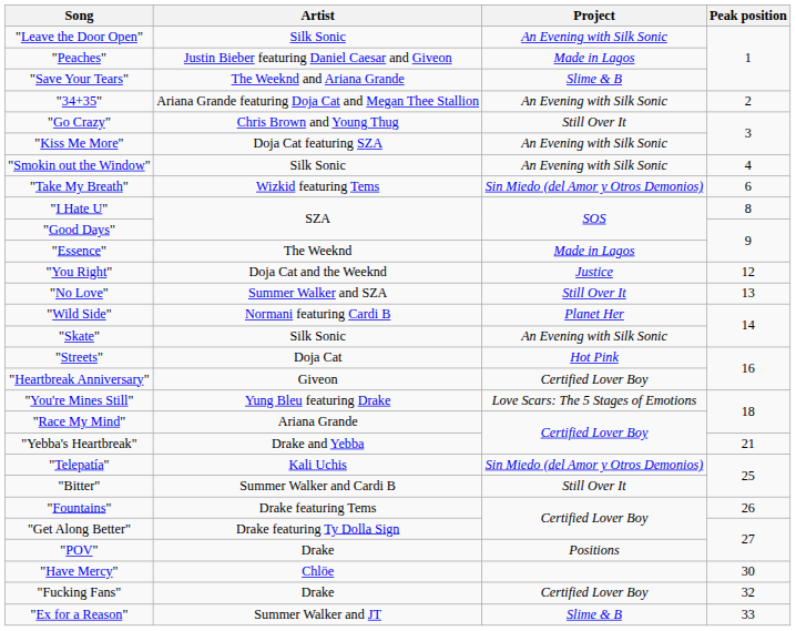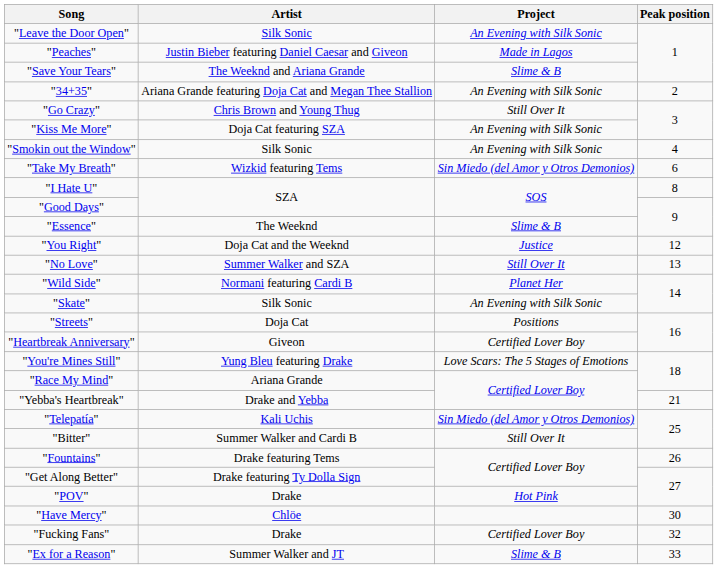 <table class="wikitable sortable plainrowheaders" style="text-align:center;">
 <tr>
 <th scope="col">Song</th>
 <th scope="col">Artist</th>
 <th scope="col">Project</th>
 <th scope="col">Peak position</th>
 </tr>
 <tr>
 <td>"<a href='#'>Leave the Door Open</a>"</td>
 <td><a href='#'>Silk Sonic</a></td>
 <td><em><a href='#'>An Evening with Silk Sonic</a></em></td>
 <td rowspan="3">1</td>
 </tr>
 <tr>
 <td>"<a href='#'>Peaches</a>"</td>
 <td><a href='#'>Justin Bieber</a> featuring <a href='#'>Daniel Caesar</a> and <a href='#'>Giveon</a></td>
 <td><em><a href='#'>Made in Lagos</a></em></td>
 </tr>
 <tr>
 <td>"<a href='#'>Save Your Tears</a>"</td>
 <td><a href='#'>The Weeknd</a> and <a href='#'>Ariana Grande</a></td>
 <td><em><a href='#'>Slime & B</a></em></td>
 </tr>
 <tr>
 <td>"<a href='#'>34+35</a>"</td>
 <td>Ariana Grande featuring <a href='#'>Doja Cat</a> and <a href='#'>Megan Thee Stallion</a></td>
 <td><em>An Evening with Silk Sonic</em></td>
 <td>2</td>
 </tr>
 <tr>
 <td>"<a href='#'>Go Crazy</a>"</td>
 <td><a href='#'>Chris Brown</a> and <a href='#'>Young Thug</a></td>
 <td><em>Still Over It</em></td>
 <td rowspan="2">3</td>
 </tr>
 <tr>
 <td>"<a href='#'>Kiss Me More</a>"</td>
 <td>Doja Cat featuring <a href='#'>SZA</a></td>
 <td><em>An Evening with Silk Sonic</em></td>
 </tr>
 <tr>
 <td>"<a href='#'>Smokin out the Window</a>"</td>
 <td>Silk Sonic</td>
 <td><em>An Evening with Silk Sonic</em></td>
 <td>4</td>
 </tr>
 <tr>
 <td>"<a href='#'>Take My Breath</a>"</td>
 <td><a href='#'>Wizkid</a> featuring <a href='#'>Tems</a></td>
 <td><em><a href='#'>Sin Miedo (del Amor y Otros Demonios)</a></em></td>
 <td>6</td>
 </tr>
 <tr>
 <td>"<a href='#'>I Hate U</a>"</td>
 <td rowspan="2">SZA</td>
 <td rowspan="2"><em><a href='#'>SOS</a></em></td>
 <td>8</td>
 </tr>
 <tr>
 <td>"<a href='#'>Good Days</a>"</td>
 <td rowspan="2">9</td>
 </tr>
 <tr>
 <td>"<a href='#'>Essence</a>"</td>
 <td>The Weeknd</td>
-<td><em><a href='#'>Made in Lagos</a></em></td>
+<td><em><a href='#'>Slime & B</a></em></td>
 </tr>
 <tr>
 <td>"<a href='#'>You Right</a>"</td>
 <td>Doja Cat and the Weeknd</td>
 <td><em><a href='#'>Justice</a></em></td>
 <td>12</td>
 </tr>
 <tr>
 <td>"<a href='#'>No Love</a>"</td>
 <td><a href='#'>Summer Walker</a> and SZA</td>
 <td><em><a href='#'>Still Over It</a></em></td>
 <td>13</td>
 </tr>
 <tr>
 <td>"<a href='#'>Wild Side</a>"</td>
 <td><a href='#'>Normani</a> featuring <a href='#'>Cardi B</a></td>
 <td><em><a href='#'>Planet Her</a></em></td>
 <td rowspan="2">14</td>
 </tr>
 <tr>
 <td>"<a href='#'>Skate</a>"</td>
 <td>Silk Sonic</td>
 <td><em>An Evening with Silk Sonic</em></td>
 </tr>
 <tr>
 <td>"<a href='#'>Streets</a>"</td>
 <td>Doja Cat</td>
-<td><em><a href='#'>Hot Pink</a></em></td>
+<td><em>Positions</em></td>
 <td rowspan="2">16</td>
 </tr>
 <tr>
 <td>"<a href='#'>Heartbreak Anniversary</a>"</td>
 <td>Giveon</td>
 <td><em>Certified Lover Boy</em></td>
 </tr>
 <tr>
 <td>"<a href='#'>You're Mines Still</a>"</td>
 <td><a href='#'>Yung Bleu</a> featuring <a href='#'>Drake</a></td>
 <td><em>Love Scars: The 5 Stages of Emotions</em></td>
 <td rowspan="2">18</td>
 </tr>
 <tr>
 <td>"<a href='#'>Race My Mind</a>"</td>
 <td>Ariana Grande</td>
 <td rowspan="2"><em><a href='#'>Certified Lover Boy</a></em></td>
 </tr>
 <tr>
 <td>"Yebba's Heartbreak"</td>
 <td>Drake and <a href='#'>Yebba</a></td>
 <td>21</td>
 </tr>
 <tr>
 <td>"<a href='#'>Telepatía</a>"</td>
 <td><a href='#'>Kali Uchis</a></td>
 <td><em><a href='#'>Sin Miedo (del Amor y Otros Demonios)</a></em></td>
 <td rowspan="2">25</td>
 </tr>
 <tr>
 <td>"Bitter"</td>
 <td>Summer Walker and Cardi B</td>
 <td><em>Still Over It</em></td>
 </tr>
 <tr>
 <td>"<a href='#'>Fountains</a>"</td>
 <td>Drake featuring Tems</td>
 <td rowspan="2"><em>Certified Lover Boy</em></td>
 <td>26</td>
 </tr>
 <tr>
 <td>"Get Along Better"</td>
 <td>Drake featuring <a href='#'>Ty Dolla Sign</a></td>
 <td rowspan="2">27</td>
 </tr>
 <tr>
 <td>"<a href='#'>POV</a>"</td>
 <td>Drake</td>
-<td><em>Positions</em></td>
+<td><em><a href='#'>Hot Pink</a></em></td>
 </tr>
 <tr>
 <td>"<a href='#'>Have Mercy</a>"</td>
 <td><a href='#'>Chlöe</a></td>
 <td></td>
 <td>30</td>
 </tr>
 <tr>
 <td>"Fucking Fans"</td>
 <td>Drake</td>
 <td><em>Certified Lover Boy</em></td>
 <td>32</td>
 </tr>
 <tr>
 <td>"<a href='#'>Ex for a Reason</a>"</td>
 <td>Summer Walker and <a href='#'>JT</a></td>
 <td><em><a href='#'>Slime & B</a></em></td>
 <td>33</td>
 </tr>
 </table>
